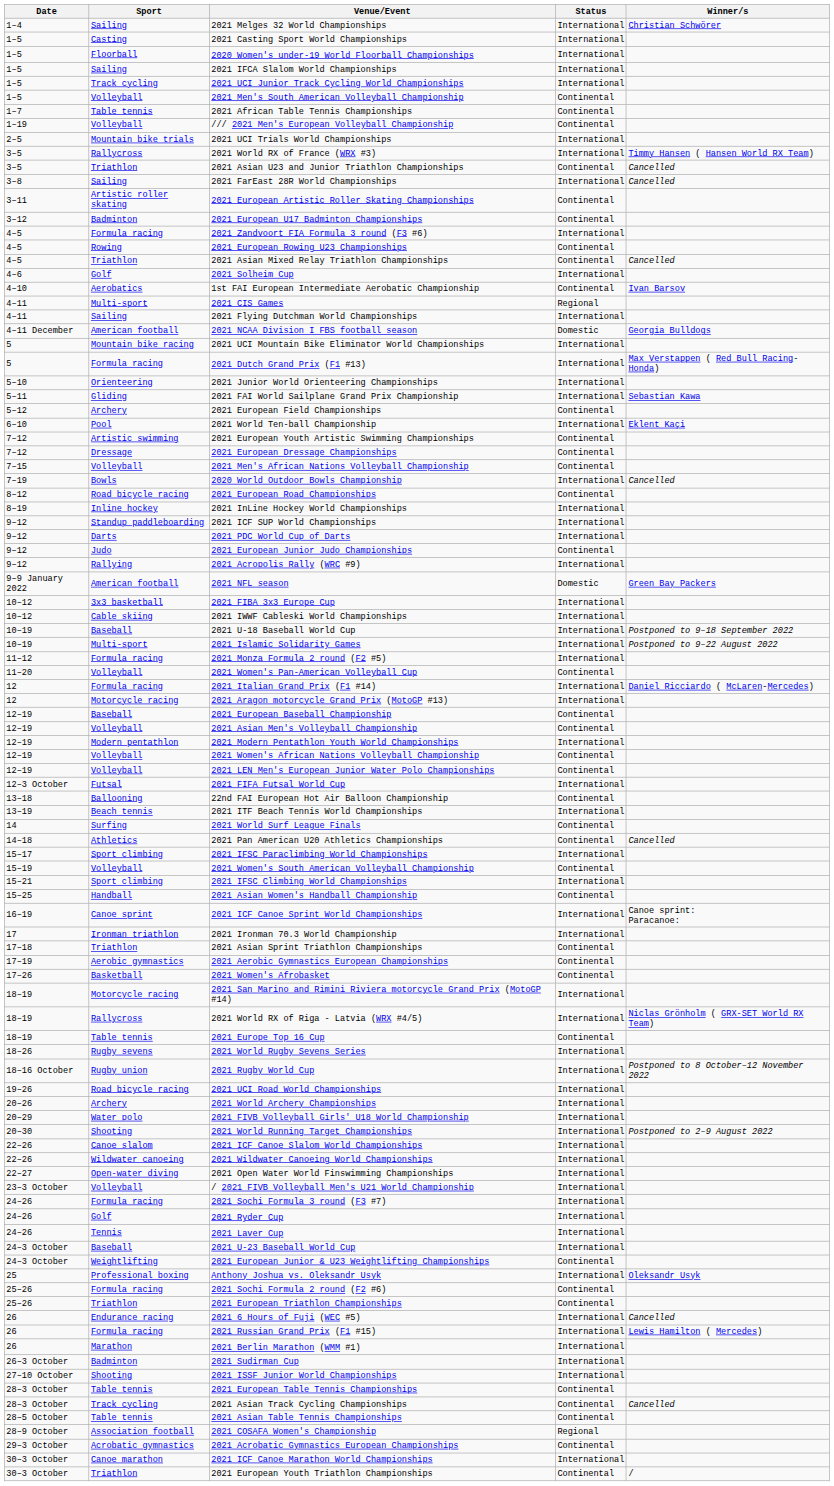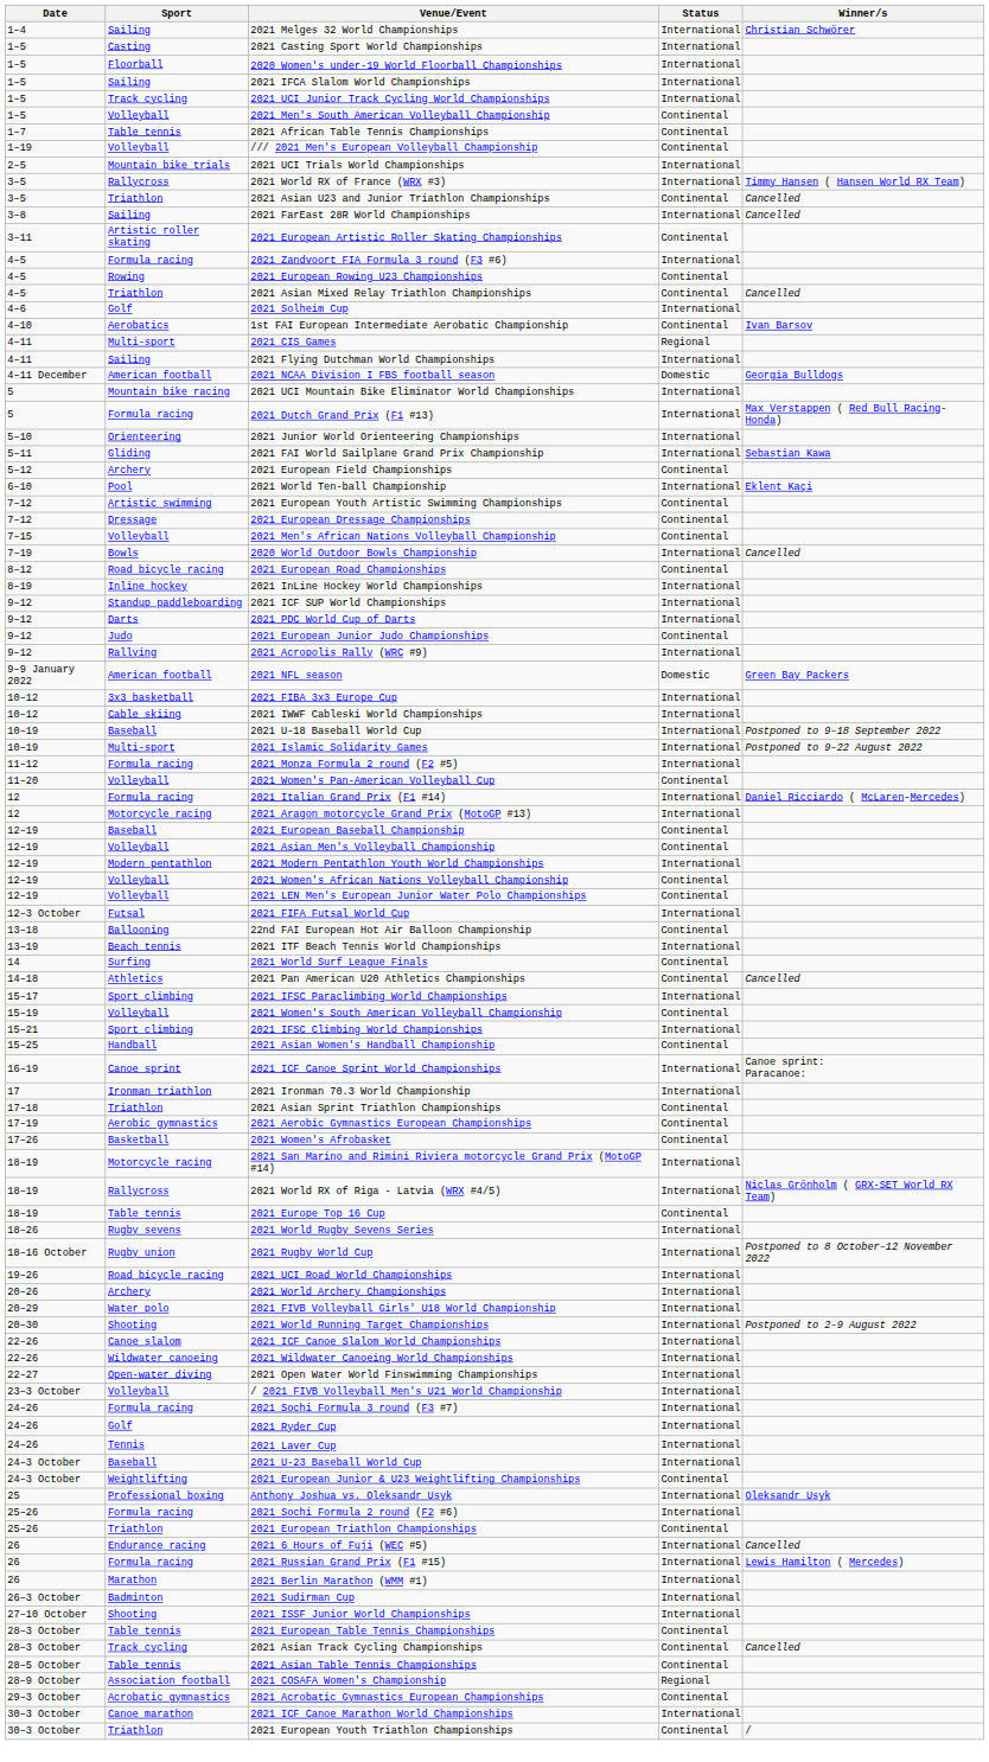 <table class="wikitable source">
 <tr>
 <th>Date</th>
 <th>Sport</th>
 <th>Venue/Event</th>
 <th>Status</th>
 <th>Winner/s</th>
 </tr>
 <tr>
 <td>1–4</td>
 <td><a href='#'>Sailing</a></td>
 <td> 2021 Melges 32 World Championships</td>
 <td>International</td>
 <td> <a href='#'>Christian Schwörer</a></td>
 </tr>
 <tr>
 <td>1–5</td>
 <td><a href='#'>Casting</a></td>
 <td> 2021 Casting Sport World Championships</td>
 <td>International</td>
 <td></td>
 </tr>
 <tr>
 <td>1–5</td>
 <td><a href='#'>Floorball</a></td>
 <td> <a href='#'>2020 Women's under-19 World Floorball Championships</a><sup></sup></td>
 <td>International</td>
 <td></td>
 </tr>
 <tr>
 <td>1–5</td>
 <td><a href='#'>Sailing</a></td>
 <td> 2021 IFCA Slalom World Championships</td>
 <td>International</td>
 <td></td>
 </tr>
 <tr>
 <td>1–5</td>
 <td><a href='#'>Track cycling</a></td>
 <td> <a href='#'>2021 UCI Junior Track Cycling World Championships</a></td>
 <td>International</td>
 <td></td>
 </tr>
 <tr>
 <td>1–5</td>
 <td><a href='#'>Volleyball</a></td>
 <td> <a href='#'>2021 Men's South American Volleyball Championship</a></td>
 <td>Continental</td>
 <td></td>
 </tr>
 <tr>
 <td>1–7</td>
 <td><a href='#'>Table tennis</a></td>
 <td> 2021 African Table Tennis Championships</td>
 <td>Continental</td>
 <td></td>
 </tr>
 <tr>
 <td>1–19</td>
 <td><a href='#'>Volleyball</a></td>
 <td>/// <a href='#'>2021 Men's European Volleyball Championship</a></td>
 <td>Continental</td>
 <td></td>
 </tr>
 <tr>
 <td>2–5</td>
 <td><a href='#'>Mountain bike trials</a></td>
 <td> 2021 UCI Trials World Championships</td>
 <td>International</td>
 <td></td>
 </tr>
 <tr>
 <td>3–5</td>
 <td><a href='#'>Rallycross</a></td>
 <td> 2021 World RX of France (<a href='#'>WRX</a> #3)</td>
 <td>International</td>
 <td> <a href='#'>Timmy Hansen</a> ( <a href='#'>Hansen World RX Team</a>)</td>
 </tr>
 <tr>
 <td>3–5</td>
 <td><a href='#'>Triathlon</a></td>
 <td> 2021 Asian U23 and Junior Triathlon Championships</td>
 <td>Continental</td>
 <td><em>Cancelled</em></td>
 </tr>
 <tr>
 <td>3–8</td>
 <td><a href='#'>Sailing</a></td>
 <td> 2021 FarEast 28R World Championships</td>
 <td>International</td>
 <td><em>Cancelled</em></td>
 </tr>
 <tr>
 <td>3–11</td>
 <td><a href='#'>Artistic roller skating</a></td>
 <td> <a href='#'>2021 European Artistic Roller Skating Championships</a></td>
-<td>Continental</td>
-<td></td>
-</tr>
-<tr>
-<td>3–12</td>
-<td><a href='#'>Badminton</a></td>
-<td> <a href='#'>2021 European U17 Badminton Championships</a></td>
 <td>Continental</td>
 <td></td>
 </tr>
 <tr>
 <td>4–5</td>
 <td><a href='#'>Formula racing</a></td>
 <td> <a href='#'>2021 Zandvoort FIA Formula 3 round</a> (<a href='#'>F3</a> #6)</td>
 <td>International</td>
 <td></td>
 </tr>
 <tr>
 <td>4–5</td>
 <td><a href='#'>Rowing</a></td>
 <td> <a href='#'>2021 European Rowing U23 Championships</a></td>
 <td>Continental</td>
 <td></td>
 </tr>
 <tr>
 <td>4–5</td>
 <td><a href='#'>Triathlon</a></td>
 <td> 2021 Asian Mixed Relay Triathlon Championships</td>
 <td>Continental</td>
 <td><em>Cancelled</em></td>
 </tr>
 <tr>
 <td>4–6</td>
 <td><a href='#'>Golf</a></td>
 <td> <a href='#'>2021 Solheim Cup</a></td>
 <td>International</td>
 <td></td>
 </tr>
 <tr>
 <td>4–10</td>
 <td><a href='#'>Aerobatics</a></td>
 <td> 1st FAI European Intermediate Aerobatic Championship</td>
 <td>Continental</td>
 <td> <a href='#'>Ivan Barsov</a></td>
 </tr>
 <tr>
 <td>4–11</td>
 <td><a href='#'>Multi-sport</a></td>
 <td> <a href='#'>2021 CIS Games</a></td>
 <td>Regional</td>
 <td></td>
 </tr>
 <tr>
 <td>4–11</td>
 <td><a href='#'>Sailing</a></td>
 <td> 2021 Flying Dutchman World Championships</td>
 <td>International</td>
 <td></td>
 </tr>
 <tr>
 <td>4–11 December</td>
 <td><a href='#'>American football</a></td>
 <td> <a href='#'>2021 NCAA Division I FBS football season</a></td>
 <td>Domestic</td>
 <td> <a href='#'>Georgia Bulldogs</a></td>
 </tr>
 <tr>
 <td>5</td>
 <td><a href='#'>Mountain bike racing</a></td>
 <td> 2021 UCI Mountain Bike Eliminator World Championships</td>
 <td>International</td>
 <td></td>
 </tr>
 <tr>
 <td>5</td>
 <td><a href='#'>Formula racing</a></td>
 <td> <a href='#'>2021 Dutch Grand Prix</a> (<a href='#'>F1</a> #13)<sup></sup></td>
 <td>International</td>
 <td> <a href='#'>Max Verstappen</a> ( <a href='#'>Red Bull Racing</a>-<a href='#'>Honda</a>)</td>
 </tr>
 <tr>
 <td>5–10</td>
 <td><a href='#'>Orienteering</a></td>
 <td> 2021 Junior World Orienteering Championships</td>
 <td>International</td>
 <td></td>
 </tr>
 <tr>
 <td>5–11</td>
 <td><a href='#'>Gliding</a></td>
 <td> 2021 FAI World Sailplane Grand Prix Championship</td>
 <td>International</td>
 <td> <a href='#'>Sebastian Kawa</a></td>
 </tr>
 <tr>
 <td>5–12</td>
 <td><a href='#'>Archery</a></td>
 <td> 2021 European Field Championships</td>
 <td>Continental</td>
 <td></td>
 </tr>
 <tr>
 <td>6–10</td>
 <td><a href='#'>Pool</a></td>
 <td> 2021 World Ten-ball Championship</td>
 <td>International</td>
 <td> <a href='#'>Eklent Kaçi</a></td>
 </tr>
 <tr>
 <td>7–12</td>
 <td><a href='#'>Artistic swimming</a></td>
 <td> 2021 European Youth Artistic Swimming Championships</td>
 <td>Continental</td>
 <td></td>
 </tr>
 <tr>
 <td>7–12</td>
 <td><a href='#'>Dressage</a></td>
 <td> <a href='#'>2021 European Dressage Championships</a></td>
 <td>Continental</td>
 <td></td>
 </tr>
 <tr>
 <td>7–15</td>
 <td><a href='#'>Volleyball</a></td>
 <td> <a href='#'>2021 Men's African Nations Volleyball Championship</a></td>
 <td>Continental</td>
 <td></td>
 </tr>
 <tr>
 <td>7–19</td>
 <td><a href='#'>Bowls</a></td>
 <td> <a href='#'>2020 World Outdoor Bowls Championship</a></td>
 <td>International</td>
 <td><em>Cancelled</em></td>
 </tr>
 <tr>
 <td>8–12</td>
 <td><a href='#'>Road bicycle racing</a></td>
 <td> <a href='#'>2021 European Road Championships</a></td>
 <td>Continental</td>
 <td></td>
 </tr>
 <tr>
 <td>8–19</td>
 <td><a href='#'>Inline hockey</a></td>
 <td> 2021 InLine Hockey World Championships</td>
 <td>International</td>
 <td></td>
 </tr>
 <tr>
 <td>9–12</td>
 <td><a href='#'>Standup paddleboarding</a></td>
 <td> 2021 ICF SUP World Championships</td>
 <td>International</td>
 <td></td>
 </tr>
 <tr>
 <td>9–12</td>
 <td><a href='#'>Darts</a></td>
 <td> <a href='#'>2021 PDC World Cup of Darts</a></td>
 <td>International</td>
 <td></td>
 </tr>
 <tr>
 <td>9–12</td>
 <td><a href='#'>Judo</a></td>
 <td> <a href='#'>2021 European Junior Judo Championships</a></td>
 <td>Continental</td>
 <td></td>
 </tr>
 <tr>
 <td>9–12</td>
 <td><a href='#'>Rallying</a></td>
 <td> <a href='#'>2021 Acropolis Rally</a> (<a href='#'>WRC</a> #9)</td>
 <td>International</td>
 <td></td>
 </tr>
 <tr>
 <td>9–9 January 2022</td>
 <td><a href='#'>American football</a></td>
 <td> <a href='#'>2021 NFL season</a></td>
 <td>Domestic</td>
 <td> <a href='#'>Green Bay Packers</a></td>
 </tr>
 <tr>
 <td>10–12</td>
 <td><a href='#'>3x3 basketball</a></td>
 <td> <a href='#'>2021 FIBA 3x3 Europe Cup</a></td>
 <td>International</td>
 <td></td>
 </tr>
 <tr>
 <td>10–12</td>
 <td><a href='#'>Cable skiing</a></td>
 <td> 2021 IWWF Cableski World Championships</td>
 <td>International</td>
 <td></td>
 </tr>
 <tr>
 <td>10–19</td>
 <td><a href='#'>Baseball</a></td>
 <td> 2021 U-18 Baseball World Cup</td>
 <td>International</td>
 <td><em>Postponed to 9–18 September 2022</em></td>
 </tr>
 <tr>
 <td>10–19</td>
 <td><a href='#'>Multi-sport</a></td>
 <td> <a href='#'>2021 Islamic Solidarity Games</a></td>
 <td>International</td>
 <td><em>Postponed to 9–22 August 2022</em></td>
 </tr>
 <tr>
 <td>11–12</td>
 <td><a href='#'>Formula racing</a></td>
 <td> <a href='#'>2021 Monza Formula 2 round</a> (<a href='#'>F2</a> #5)</td>
 <td>International</td>
 <td></td>
 </tr>
 <tr>
 <td>11–20</td>
 <td><a href='#'>Volleyball</a></td>
 <td> <a href='#'>2021 Women's Pan-American Volleyball Cup</a></td>
 <td>Continental</td>
 <td></td>
 </tr>
 <tr>
 <td>12</td>
 <td><a href='#'>Formula racing</a></td>
 <td> <a href='#'>2021 Italian Grand Prix</a> (<a href='#'>F1</a> #14)</td>
 <td>International</td>
 <td> <a href='#'>Daniel Ricciardo</a> ( <a href='#'>McLaren</a>-<a href='#'>Mercedes</a>)</td>
 </tr>
 <tr>
 <td>12</td>
 <td><a href='#'>Motorcycle racing</a></td>
 <td> <a href='#'>2021 Aragon motorcycle Grand Prix</a> (<a href='#'>MotoGP</a> #13)</td>
 <td>International</td>
 <td></td>
 </tr>
 <tr>
 <td>12–19</td>
 <td><a href='#'>Baseball</a></td>
 <td> <a href='#'>2021 European Baseball Championship</a></td>
 <td>Continental</td>
 <td></td>
 </tr>
 <tr>
 <td>12–19</td>
 <td><a href='#'>Volleyball</a></td>
 <td> <a href='#'>2021 Asian Men's Volleyball Championship</a></td>
 <td>Continental</td>
 <td></td>
 </tr>
 <tr>
 <td>12–19</td>
 <td><a href='#'>Modern pentathlon</a></td>
 <td> <a href='#'>2021 Modern Pentathlon Youth World Championships</a></td>
 <td>International</td>
 <td></td>
 </tr>
 <tr>
 <td>12–19</td>
 <td><a href='#'>Volleyball</a></td>
 <td> <a href='#'>2021 Women's African Nations Volleyball Championship</a></td>
 <td>Continental</td>
 <td></td>
 </tr>
 <tr>
 <td>12–19</td>
 <td><a href='#'>Volleyball</a></td>
 <td> <a href='#'>2021 LEN Men's European Junior Water Polo Championships</a></td>
 <td>Continental</td>
 <td></td>
 </tr>
 <tr>
 <td>12–3 October</td>
 <td><a href='#'>Futsal</a></td>
 <td> <a href='#'>2021 FIFA Futsal World Cup</a></td>
 <td>International</td>
 <td></td>
 </tr>
 <tr>
 <td>13–18</td>
 <td><a href='#'>Ballooning</a></td>
 <td> 22nd FAI European Hot Air Balloon Championship</td>
 <td>Continental</td>
 <td></td>
 </tr>
 <tr>
 <td>13–19</td>
 <td><a href='#'>Beach tennis</a></td>
 <td> 2021 ITF Beach Tennis World Championships</td>
 <td>International</td>
 <td></td>
 </tr>
 <tr>
 <td>14</td>
 <td><a href='#'>Surfing</a></td>
 <td> <a href='#'>2021 World Surf League Finals</a></td>
 <td>Continental</td>
 <td></td>
 </tr>
 <tr>
 <td>14–18</td>
 <td><a href='#'>Athletics</a></td>
 <td> 2021 Pan American U20 Athletics Championships</td>
 <td>Continental</td>
 <td><em>Cancelled</em></td>
 </tr>
 <tr>
 <td>15–17</td>
 <td><a href='#'>Sport climbing</a></td>
 <td> <a href='#'>2021 IFSC Paraclimbing World Championships</a></td>
 <td>International</td>
 <td></td>
 </tr>
 <tr>
 <td>15–19</td>
 <td><a href='#'>Volleyball</a></td>
 <td> <a href='#'>2021 Women's South American Volleyball Championship</a></td>
 <td>Continental</td>
 <td></td>
 </tr>
 <tr>
 <td>15–21</td>
 <td><a href='#'>Sport climbing</a></td>
 <td> <a href='#'>2021 IFSC Climbing World Championships</a></td>
 <td>International</td>
 <td></td>
 </tr>
 <tr>
 <td>15–25</td>
 <td><a href='#'>Handball</a></td>
 <td> <a href='#'>2021 Asian Women's Handball Championship</a></td>
 <td>Continental</td>
 <td></td>
 </tr>
 <tr>
 <td>16–19</td>
 <td><a href='#'>Canoe sprint</a></td>
 <td> <a href='#'>2021 ICF Canoe Sprint World Championships</a></td>
 <td>International</td>
 <td>Canoe sprint: <br>Paracanoe: </td>
 </tr>
 <tr>
 <td>17</td>
 <td><a href='#'>Ironman triathlon</a></td>
 <td> 2021 Ironman 70.3 World Championship</td>
 <td>International</td>
 <td></td>
 </tr>
 <tr>
 <td>17–18</td>
 <td><a href='#'>Triathlon</a></td>
 <td> 2021 Asian Sprint Triathlon Championships</td>
 <td>Continental</td>
 <td></td>
 </tr>
 <tr>
 <td>17–19</td>
 <td><a href='#'>Aerobic gymnastics</a></td>
 <td> <a href='#'>2021 Aerobic Gymnastics European Championships</a></td>
 <td>Continental</td>
 <td></td>
 </tr>
 <tr>
 <td>17–26</td>
 <td><a href='#'>Basketball</a></td>
 <td> <a href='#'>2021 Women's Afrobasket</a></td>
 <td>Continental</td>
 <td></td>
 </tr>
 <tr>
 <td>18–19</td>
 <td><a href='#'>Motorcycle racing</a></td>
 <td> <a href='#'>2021 San Marino and Rimini Riviera motorcycle Grand Prix</a> (<a href='#'>MotoGP</a> #14)</td>
 <td>International</td>
 <td></td>
 </tr>
 <tr>
 <td>18–19</td>
 <td><a href='#'>Rallycross</a></td>
 <td> 2021 World RX of Riga - Latvia (<a href='#'>WRX</a> #4/5)</td>
 <td>International</td>
 <td> <a href='#'>Niclas Grönholm</a> ( <a href='#'>GRX-SET World RX Team</a>)</td>
 </tr>
 <tr>
 <td>18–19</td>
 <td><a href='#'>Table tennis</a></td>
 <td> <a href='#'>2021 Europe Top 16 Cup</a></td>
 <td>Continental</td>
 <td></td>
 </tr>
 <tr>
 <td>18–26</td>
 <td><a href='#'>Rugby sevens</a></td>
 <td> <a href='#'>2021 World Rugby Sevens Series</a></td>
 <td>International</td>
 <td></td>
 </tr>
 <tr>
 <td>18–16 October</td>
 <td><a href='#'>Rugby union</a></td>
 <td> <a href='#'>2021 Rugby World Cup</a></td>
 <td>International</td>
 <td><em>Postponed to 8 October–12 November 2022</em></td>
 </tr>
 <tr>
 <td>19–26</td>
 <td><a href='#'>Road bicycle racing</a></td>
 <td> <a href='#'>2021 UCI Road World Championships</a></td>
 <td>International</td>
 <td></td>
 </tr>
 <tr>
 <td>20–26</td>
 <td><a href='#'>Archery</a></td>
 <td> <a href='#'>2021 World Archery Championships</a></td>
 <td>International</td>
 <td></td>
 </tr>
 <tr>
 <td>20–29</td>
 <td><a href='#'>Water polo</a></td>
 <td> <a href='#'>2021 FIVB Volleyball Girls' U18 World Championship</a></td>
 <td>International</td>
 <td></td>
 </tr>
 <tr>
 <td>20–30</td>
 <td><a href='#'>Shooting</a></td>
 <td> <a href='#'>2021 World Running Target Championships</a></td>
 <td>International</td>
 <td><em>Postponed to 2–9 August 2022</em></td>
 </tr>
 <tr>
 <td>22–26</td>
 <td><a href='#'>Canoe slalom</a></td>
 <td> <a href='#'>2021 ICF Canoe Slalom World Championships</a></td>
 <td>International</td>
 <td></td>
 </tr>
 <tr>
 <td>22–26</td>
 <td><a href='#'>Wildwater canoeing</a></td>
 <td> <a href='#'>2021 Wildwater Canoeing World Championships</a></td>
 <td>International</td>
 <td></td>
 </tr>
 <tr>
 <td>22–27</td>
 <td><a href='#'>Open-water diving</a></td>
 <td> 2021 Open Water World Finswimming Championships</td>
 <td>International</td>
 <td></td>
 </tr>
 <tr>
 <td>23–3 October</td>
 <td><a href='#'>Volleyball</a></td>
 <td>/ <a href='#'>2021 FIVB Volleyball Men's U21 World Championship</a></td>
 <td>International</td>
 <td></td>
 </tr>
 <tr>
 <td>24–26</td>
 <td><a href='#'>Formula racing</a></td>
 <td> <a href='#'>2021 Sochi Formula 3 round</a> (<a href='#'>F3</a> #7)</td>
 <td>International</td>
 <td></td>
 </tr>
 <tr>
 <td>24–26</td>
 <td><a href='#'>Golf</a></td>
 <td> <a href='#'>2021 Ryder Cup</a><sup></sup></td>
 <td>International</td>
 <td></td>
 </tr>
 <tr>
 <td>24–26</td>
 <td><a href='#'>Tennis</a></td>
 <td> <a href='#'>2021 Laver Cup</a><sup></sup></td>
 <td>International</td>
 <td></td>
 </tr>
 <tr>
 <td>24–3 October</td>
 <td><a href='#'>Baseball</a></td>
 <td> <a href='#'>2021 U-23 Baseball World Cup</a></td>
 <td>International</td>
 <td></td>
 </tr>
 <tr>
 <td>24–3 October</td>
 <td><a href='#'>Weightlifting</a></td>
 <td> <a href='#'>2021 European Junior & U23 Weightlifting Championships</a></td>
 <td>Continental</td>
 <td></td>
 </tr>
 <tr>
 <td>25</td>
 <td><a href='#'>Professional boxing</a></td>
 <td> <a href='#'>Anthony Joshua vs. Oleksandr Usyk</a></td>
 <td>International</td>
 <td> <a href='#'>Oleksandr Usyk</a></td>
 </tr>
 <tr>
 <td>25–26</td>
 <td><a href='#'>Formula racing</a></td>
 <td> <a href='#'>2021 Sochi Formula 2 round</a> (<a href='#'>F2</a> #6)</td>
-<td>Continental</td>
+<td>International</td>
 <td></td>
 </tr>
 <tr>
 <td>25–26</td>
 <td><a href='#'>Triathlon</a></td>
 <td> <a href='#'>2021 European Triathlon Championships</a></td>
 <td>Continental</td>
 <td></td>
 </tr>
 <tr>
 <td>26</td>
 <td><a href='#'>Endurance racing</a></td>
 <td> <a href='#'>2021 6 Hours of Fuji</a> (<a href='#'>WEC</a> #5)</td>
 <td>International</td>
 <td><em>Cancelled</em></td>
 </tr>
 <tr>
 <td>26</td>
 <td><a href='#'>Formula racing</a></td>
 <td> <a href='#'>2021 Russian Grand Prix</a> (<a href='#'>F1</a> #15)</td>
 <td>International</td>
 <td> <a href='#'>Lewis Hamilton</a> ( <a href='#'>Mercedes</a>)</td>
 </tr>
 <tr>
 <td>26</td>
 <td><a href='#'>Marathon</a></td>
 <td> <a href='#'>2021 Berlin Marathon</a> (<a href='#'>WMM</a> #1)<sup></sup></td>
 <td>International</td>
 <td></td>
 </tr>
 <tr>
 <td>26–3 October</td>
 <td><a href='#'>Badminton</a></td>
 <td> <a href='#'>2021 Sudirman Cup</a></td>
 <td>International</td>
 <td></td>
 </tr>
 <tr>
 <td>27–10 October</td>
 <td><a href='#'>Shooting</a></td>
 <td> <a href='#'>2021 ISSF Junior World Championships</a></td>
 <td>International</td>
 <td></td>
 </tr>
 <tr>
 <td>28–3 October</td>
 <td><a href='#'>Table tennis</a></td>
 <td> <a href='#'>2021 European Table Tennis Championships</a></td>
 <td>Continental</td>
 <td></td>
 </tr>
 <tr>
 <td>28–3 October</td>
 <td><a href='#'>Track cycling</a></td>
 <td> 2021 Asian Track Cycling Championships</td>
 <td>Continental</td>
 <td><em>Cancelled</em></td>
 </tr>
 <tr>
 <td>28–5 October</td>
 <td><a href='#'>Table tennis</a></td>
 <td> <a href='#'>2021 Asian Table Tennis Championships</a></td>
 <td>Continental</td>
 <td></td>
 </tr>
 <tr>
 <td>28–9 October</td>
 <td><a href='#'>Association football</a></td>
 <td> <a href='#'>2021 COSAFA Women's Championship</a></td>
 <td>Regional</td>
 <td></td>
 </tr>
 <tr>
 <td>29–3 October</td>
 <td><a href='#'>Acrobatic gymnastics</a></td>
 <td> <a href='#'>2021 Acrobatic Gymnastics European Championships</a></td>
 <td>Continental</td>
 <td></td>
 </tr>
 <tr>
 <td>30–3 October</td>
 <td><a href='#'>Canoe marathon</a></td>
 <td> <a href='#'>2021 ICF Canoe Marathon World Championships</a></td>
 <td>International</td>
 <td></td>
 </tr>
 <tr>
 <td>30–3 October</td>
 <td><a href='#'>Triathlon</a></td>
 <td> 2021 European Youth Triathlon Championships</td>
 <td>Continental</td>
 <td>/</td>
 </tr>
 </table>
